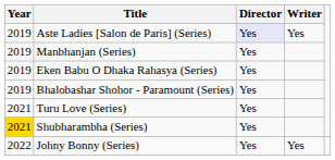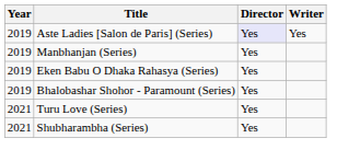 <table class="wikitable">
 <tr>
 <th>Year</th>
 <th>Title</th>
 <th>Director</th>
 <th>Writer</th>
 </tr>
 <tr>
 <td>2019</td>
 <td>Aste Ladies [Salon de Paris] (Series)</td>
 <td style="background: lavender;">Yes</td>
 <td>Yes</td>
 </tr>
 <tr>
 <td>2019</td>
 <td>Manbhanjan (Series)</td>
 <td>Yes</td>
 <td></td>
 </tr>
 <tr>
 <td>2019</td>
 <td>Eken Babu O Dhaka Rahasya (Series)</td>
 <td>Yes</td>
 <td></td>
 </tr>
 <tr>
 <td>2019</td>
 <td>Bhalobashar Shohor - Paramount (Series)</td>
 <td>Yes</td>
 <td></td>
 </tr>
 <tr>
 <td>2021</td>
 <td>Turu Love (Series)</td>
 <td>Yes</td>
 <td></td>
 </tr>
 <tr>
-<td style="background: gold;">2021</td>
+<td>2021</td>
 <td>Shubharambha (Series)</td>
 <td>Yes</td>
 <td></td>
 </tr>
-<tr>
-<td>2022</td>
-<td>Johny Bonny (Series)</td>
-<td>Yes</td>
-<td>Yes</td>
-<td></td>
-</tr>
 </table>
